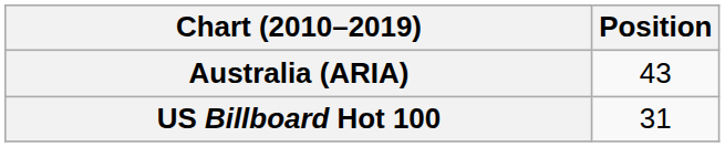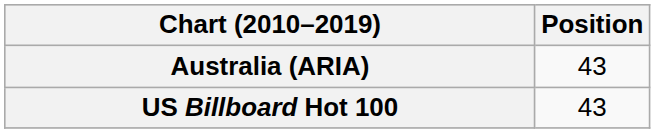 <table class="wikitable sortable plainrowheaders" style="text-align:center">
 <tr>
 <th scope="col" style="width:20em">Chart (2010–2019)</th>
 <th scope="col">Position</th>
 </tr>
 <tr>
 <th scope="row">Australia (ARIA)</th>
 <td>43</td>
 </tr>
 <tr>
 <th scope="row">US <em>Billboard</em> Hot 100</th>
-<td>31</td>
+<td>43</td>
 </tr>
 </table>
